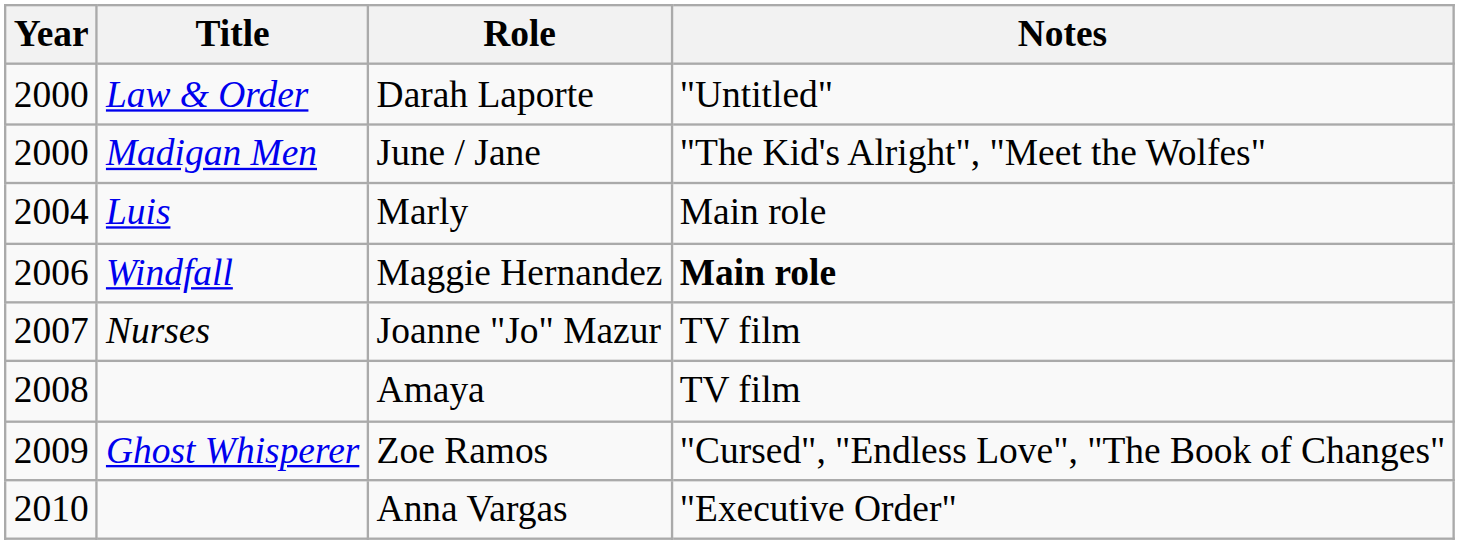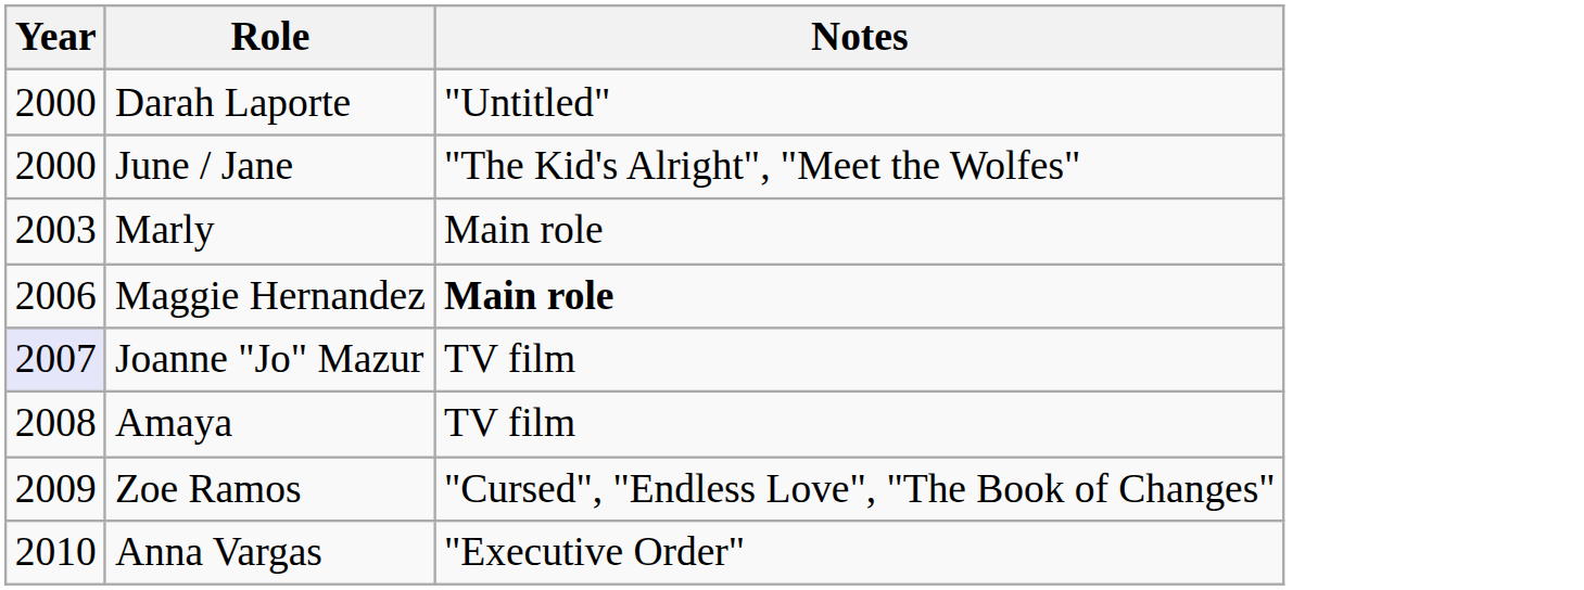 <table class="wikitable sortable">
 <tr>
 <th>Year</th>
-<th>Title</th>
 <th>Role</th>
 <th class="unsortable">Notes</th>
 </tr>
 <tr>
 <td>2000</td>
-<td><em><a href='#'>Law & Order</a></em></td>
 <td>Darah Laporte</td>
 <td>"Untitled"</td>
 </tr>
 <tr>
 <td>2000</td>
-<td><em><a href='#'>Madigan Men</a></em></td>
 <td>June / Jane</td>
 <td>"The Kid's Alright", "Meet the Wolfes"</td>
 </tr>
 <tr>
-<td>2004</td>
-<td><em><a href='#'>Luis</a></em></td>
+<td>2003</td>
 <td>Marly</td>
 <td>Main role</td>
 </tr>
 <tr>
 <td>2006</td>
-<td><em><a href='#'>Windfall</a></em></td>
 <td>Maggie Hernandez</td>
 <td><strong>Main role</strong></td>
 </tr>
 <tr>
-<td>2007</td>
-<td><em>Nurses</em></td>
+<td style="background: lavender;">2007</td>
 <td>Joanne "Jo" Mazur</td>
 <td>TV film</td>
 </tr>
 <tr>
 <td>2008</td>
-<td><em></em></td>
 <td>Amaya</td>
 <td>TV film</td>
 </tr>
 <tr>
 <td>2009</td>
-<td><em><a href='#'>Ghost Whisperer</a></em></td>
 <td>Zoe Ramos</td>
 <td>"Cursed", "Endless Love", "The Book of Changes"</td>
 </tr>
 <tr>
 <td>2010</td>
-<td><em></em></td>
 <td>Anna Vargas</td>
 <td>"Executive Order"</td>
 </tr>
 </table>
